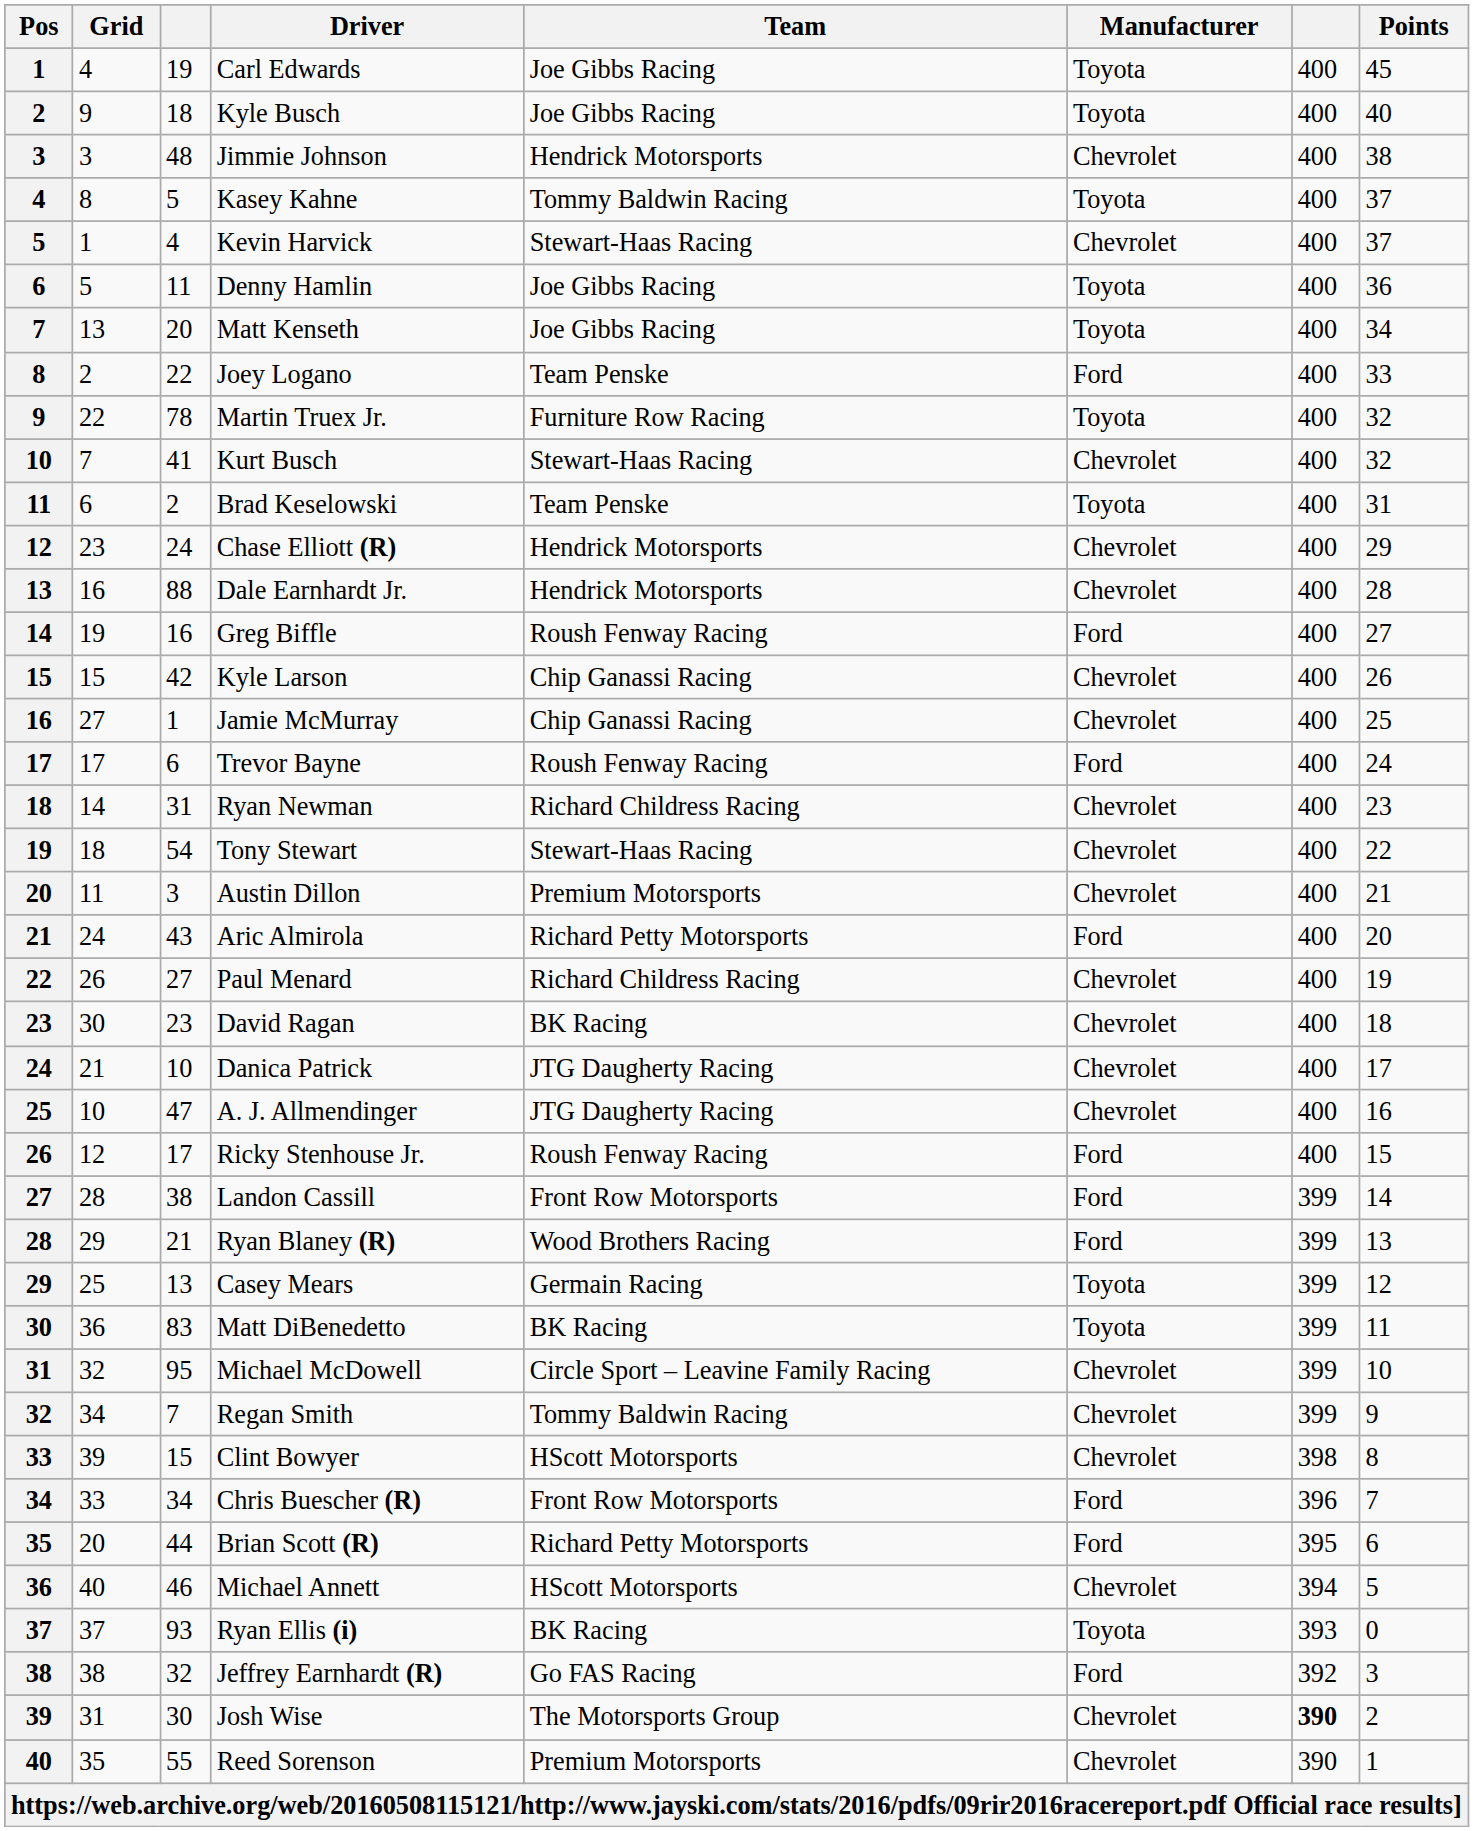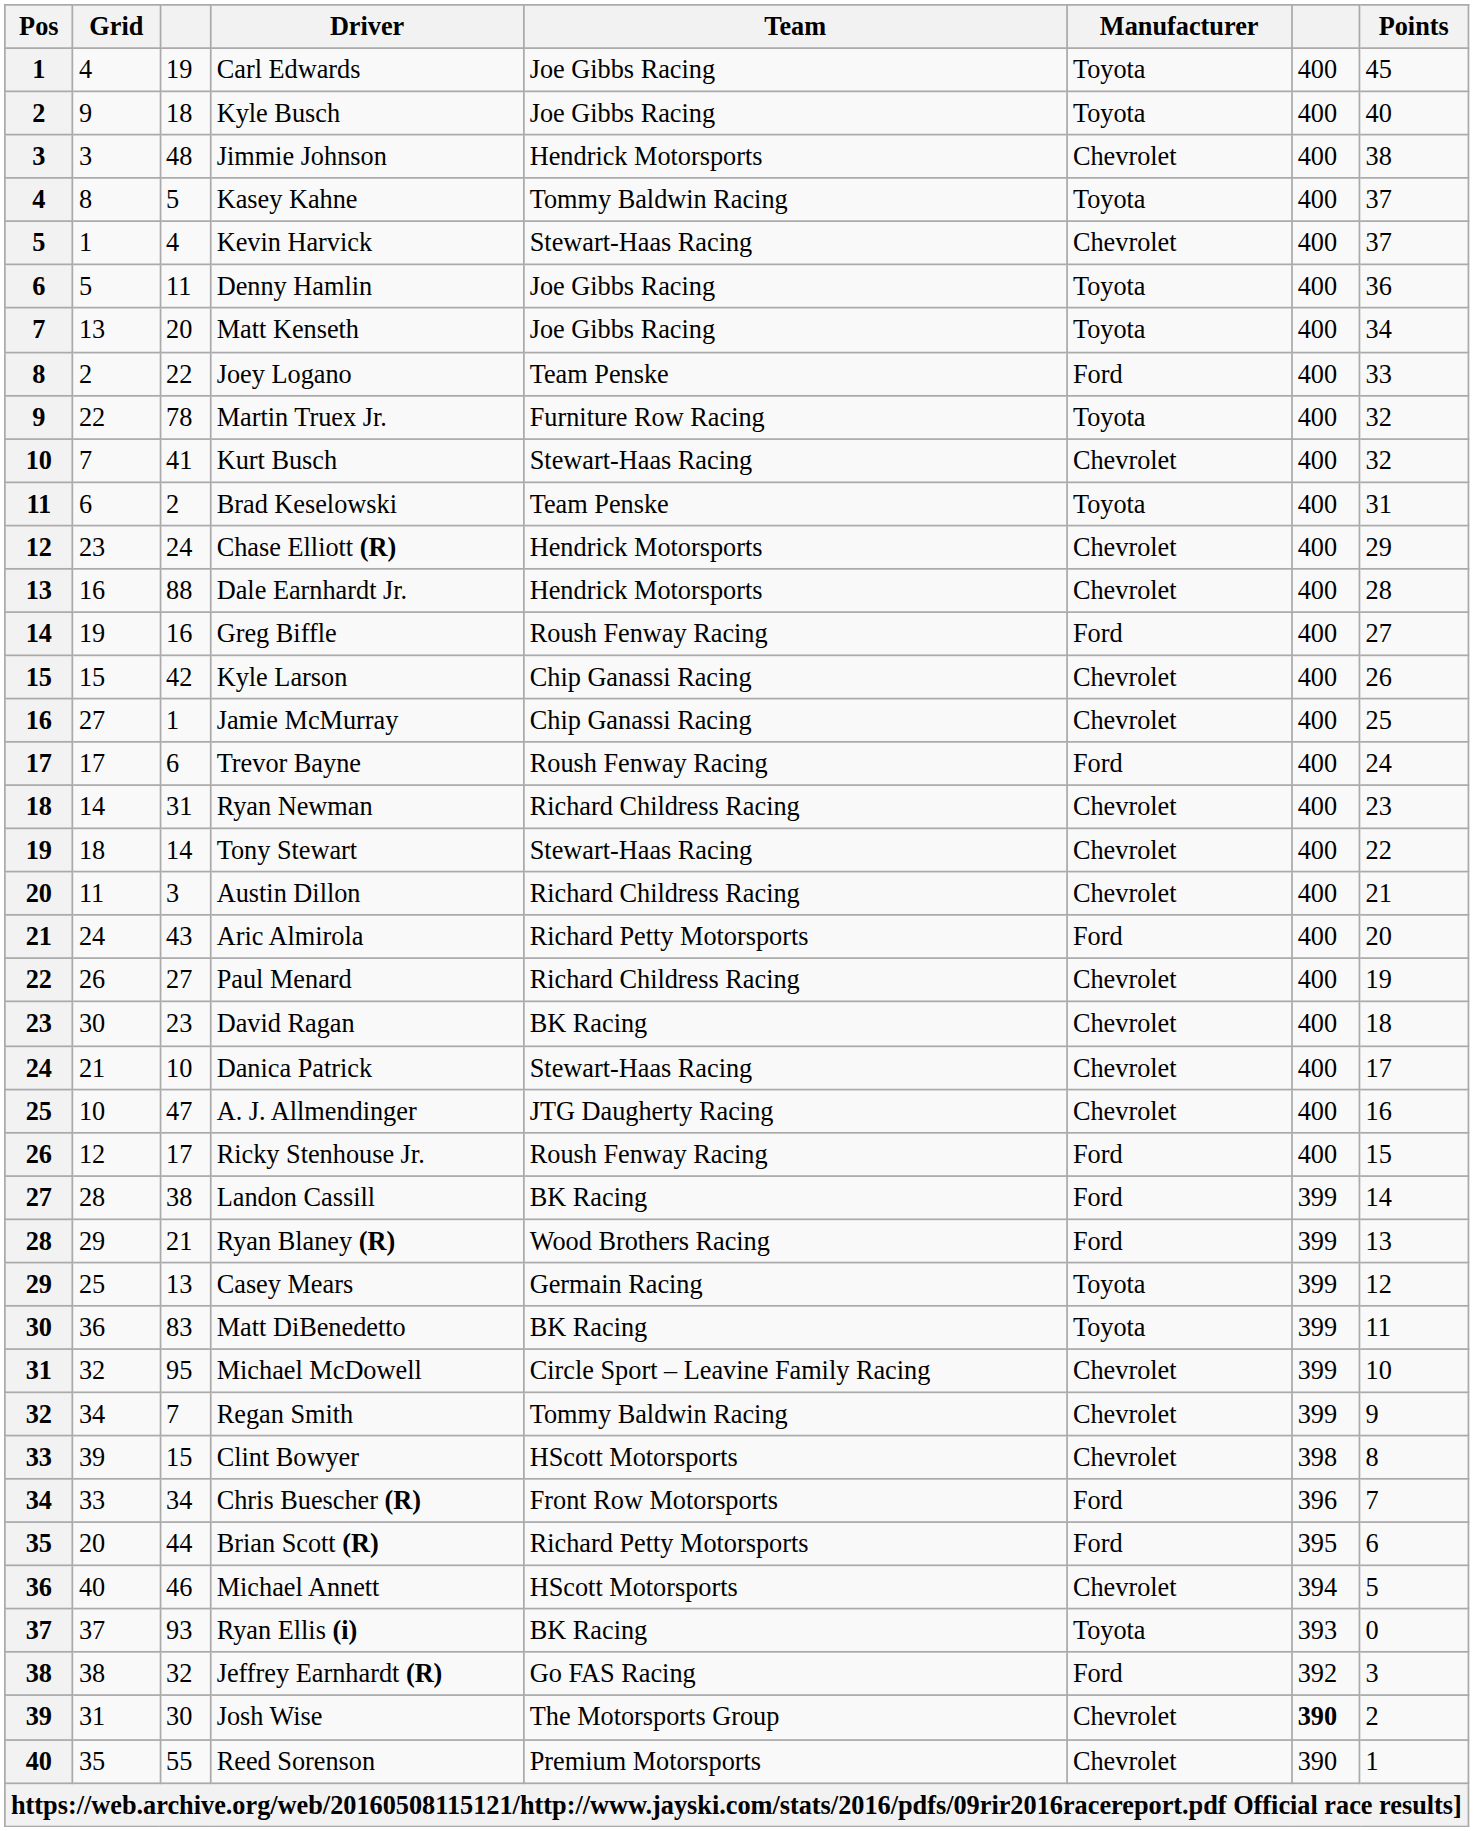 <table class="wikitable" style="font-size:95%">
 <tr>
 <th>Pos</th>
 <th>Grid</th>
 <th></th>
 <th>Driver</th>
 <th>Team</th>
 <th>Manufacturer</th>
 <th></th>
 <th>Points</th>
 </tr>
 <tr>
 <th>1</th>
 <td>4</td>
 <td>19</td>
 <td>Carl Edwards</td>
 <td>Joe Gibbs Racing</td>
 <td>Toyota</td>
 <td>400</td>
 <td>45</td>
 </tr>
 <tr>
 <th>2</th>
 <td>9</td>
 <td>18</td>
 <td>Kyle Busch</td>
 <td>Joe Gibbs Racing</td>
 <td>Toyota</td>
 <td>400</td>
 <td>40</td>
 </tr>
 <tr>
 <th>3</th>
 <td>3</td>
 <td>48</td>
 <td>Jimmie Johnson</td>
 <td>Hendrick Motorsports</td>
 <td>Chevrolet</td>
 <td>400</td>
 <td>38</td>
 </tr>
 <tr>
 <th>4</th>
 <td>8</td>
 <td>5</td>
 <td>Kasey Kahne</td>
 <td>Tommy Baldwin Racing</td>
 <td>Toyota</td>
 <td>400</td>
 <td>37</td>
 </tr>
 <tr>
 <th>5</th>
 <td>1</td>
 <td>4</td>
 <td>Kevin Harvick</td>
 <td>Stewart-Haas Racing</td>
 <td>Chevrolet</td>
 <td>400</td>
 <td>37</td>
 </tr>
 <tr>
 <th>6</th>
 <td>5</td>
 <td>11</td>
 <td>Denny Hamlin</td>
 <td>Joe Gibbs Racing</td>
 <td>Toyota</td>
 <td>400</td>
 <td>36</td>
 </tr>
 <tr>
 <th>7</th>
 <td>13</td>
 <td>20</td>
 <td>Matt Kenseth</td>
 <td>Joe Gibbs Racing</td>
 <td>Toyota</td>
 <td>400</td>
 <td>34</td>
 </tr>
 <tr>
 <th>8</th>
 <td>2</td>
 <td>22</td>
 <td>Joey Logano</td>
 <td>Team Penske</td>
 <td>Ford</td>
 <td>400</td>
 <td>33</td>
 </tr>
 <tr>
 <th>9</th>
 <td>22</td>
 <td>78</td>
 <td>Martin Truex Jr.</td>
 <td>Furniture Row Racing</td>
 <td>Toyota</td>
 <td>400</td>
 <td>32</td>
 </tr>
 <tr>
 <th>10</th>
 <td>7</td>
 <td>41</td>
 <td>Kurt Busch</td>
 <td>Stewart-Haas Racing</td>
 <td>Chevrolet</td>
 <td>400</td>
 <td>32</td>
 </tr>
 <tr>
 <th>11</th>
 <td>6</td>
 <td>2</td>
 <td>Brad Keselowski</td>
 <td>Team Penske</td>
 <td>Toyota</td>
 <td>400</td>
 <td>31</td>
 </tr>
 <tr>
 <th>12</th>
 <td>23</td>
 <td>24</td>
 <td>Chase Elliott <strong>(R)</strong></td>
 <td>Hendrick Motorsports</td>
 <td>Chevrolet</td>
 <td>400</td>
 <td>29</td>
 </tr>
 <tr>
 <th>13</th>
 <td>16</td>
 <td>88</td>
 <td>Dale Earnhardt Jr.</td>
 <td>Hendrick Motorsports</td>
 <td>Chevrolet</td>
 <td>400</td>
 <td>28</td>
 </tr>
 <tr>
 <th>14</th>
 <td>19</td>
 <td>16</td>
 <td>Greg Biffle</td>
 <td>Roush Fenway Racing</td>
 <td>Ford</td>
 <td>400</td>
 <td>27</td>
 </tr>
 <tr>
 <th>15</th>
 <td>15</td>
 <td>42</td>
 <td>Kyle Larson</td>
 <td>Chip Ganassi Racing</td>
 <td>Chevrolet</td>
 <td>400</td>
 <td>26</td>
 </tr>
 <tr>
 <th>16</th>
 <td>27</td>
 <td>1</td>
 <td>Jamie McMurray</td>
 <td>Chip Ganassi Racing</td>
 <td>Chevrolet</td>
 <td>400</td>
 <td>25</td>
 </tr>
 <tr>
 <th>17</th>
 <td>17</td>
 <td>6</td>
 <td>Trevor Bayne</td>
 <td>Roush Fenway Racing</td>
 <td>Ford</td>
 <td>400</td>
 <td>24</td>
 </tr>
 <tr>
 <th>18</th>
 <td>14</td>
 <td>31</td>
 <td>Ryan Newman</td>
 <td>Richard Childress Racing</td>
 <td>Chevrolet</td>
 <td>400</td>
 <td>23</td>
 </tr>
 <tr>
 <th>19</th>
 <td>18</td>
-<td>54</td>
+<td>14</td>
 <td>Tony Stewart</td>
 <td>Stewart-Haas Racing</td>
 <td>Chevrolet</td>
 <td>400</td>
 <td>22</td>
 </tr>
 <tr>
 <th>20</th>
 <td>11</td>
 <td>3</td>
 <td>Austin Dillon</td>
-<td>Premium Motorsports</td>
+<td>Richard Childress Racing</td>
 <td>Chevrolet</td>
 <td>400</td>
 <td>21</td>
 </tr>
 <tr>
 <th>21</th>
 <td>24</td>
 <td>43</td>
 <td>Aric Almirola</td>
 <td>Richard Petty Motorsports</td>
 <td>Ford</td>
 <td>400</td>
 <td>20</td>
 </tr>
 <tr>
 <th>22</th>
 <td>26</td>
 <td>27</td>
 <td>Paul Menard</td>
 <td>Richard Childress Racing</td>
 <td>Chevrolet</td>
 <td>400</td>
 <td>19</td>
 </tr>
 <tr>
 <th>23</th>
 <td>30</td>
 <td>23</td>
 <td>David Ragan</td>
 <td>BK Racing</td>
 <td>Chevrolet</td>
 <td>400</td>
 <td>18</td>
 </tr>
 <tr>
 <th>24</th>
 <td>21</td>
 <td>10</td>
 <td>Danica Patrick</td>
-<td>JTG Daugherty Racing</td>
+<td>Stewart-Haas Racing</td>
 <td>Chevrolet</td>
 <td>400</td>
 <td>17</td>
 </tr>
 <tr>
 <th>25</th>
 <td>10</td>
 <td>47</td>
 <td>A. J. Allmendinger</td>
 <td>JTG Daugherty Racing</td>
 <td>Chevrolet</td>
 <td>400</td>
 <td>16</td>
 </tr>
 <tr>
 <th>26</th>
 <td>12</td>
 <td>17</td>
 <td>Ricky Stenhouse Jr.</td>
 <td>Roush Fenway Racing</td>
 <td>Ford</td>
 <td>400</td>
 <td>15</td>
 </tr>
 <tr>
 <th>27</th>
 <td>28</td>
 <td>38</td>
 <td>Landon Cassill</td>
-<td>Front Row Motorsports</td>
+<td>BK Racing</td>
 <td>Ford</td>
 <td>399</td>
 <td>14</td>
 </tr>
 <tr>
 <th>28</th>
 <td>29</td>
 <td>21</td>
 <td>Ryan Blaney <strong>(R)</strong></td>
 <td>Wood Brothers Racing</td>
 <td>Ford</td>
 <td>399</td>
 <td>13</td>
 </tr>
 <tr>
 <th>29</th>
 <td>25</td>
 <td>13</td>
 <td>Casey Mears</td>
 <td>Germain Racing</td>
 <td>Toyota</td>
 <td>399</td>
 <td>12</td>
 </tr>
 <tr>
 <th>30</th>
 <td>36</td>
 <td>83</td>
 <td>Matt DiBenedetto</td>
 <td>BK Racing</td>
 <td>Toyota</td>
 <td>399</td>
 <td>11</td>
 </tr>
 <tr>
 <th>31</th>
 <td>32</td>
 <td>95</td>
 <td>Michael McDowell</td>
 <td>Circle Sport – Leavine Family Racing</td>
 <td>Chevrolet</td>
 <td>399</td>
 <td>10</td>
 </tr>
 <tr>
 <th>32</th>
 <td>34</td>
 <td>7</td>
 <td>Regan Smith</td>
 <td>Tommy Baldwin Racing</td>
 <td>Chevrolet</td>
 <td>399</td>
 <td>9</td>
 </tr>
 <tr>
 <th>33</th>
 <td>39</td>
 <td>15</td>
 <td>Clint Bowyer</td>
 <td>HScott Motorsports</td>
 <td>Chevrolet</td>
 <td>398</td>
 <td>8</td>
 </tr>
 <tr>
 <th>34</th>
 <td>33</td>
 <td>34</td>
 <td>Chris Buescher <strong>(R)</strong></td>
 <td>Front Row Motorsports</td>
 <td>Ford</td>
 <td>396</td>
 <td>7</td>
 </tr>
 <tr>
 <th>35</th>
 <td>20</td>
 <td>44</td>
 <td>Brian Scott <strong>(R)</strong></td>
 <td>Richard Petty Motorsports</td>
 <td>Ford</td>
 <td>395</td>
 <td>6</td>
 </tr>
 <tr>
 <th>36</th>
 <td>40</td>
 <td>46</td>
 <td>Michael Annett</td>
 <td>HScott Motorsports</td>
 <td>Chevrolet</td>
 <td>394</td>
 <td>5</td>
 </tr>
 <tr>
 <th>37</th>
 <td>37</td>
 <td>93</td>
 <td>Ryan Ellis <strong>(i)</strong></td>
 <td>BK Racing</td>
 <td>Toyota</td>
 <td>393</td>
 <td>0</td>
 </tr>
 <tr>
 <th>38</th>
 <td>38</td>
 <td>32</td>
 <td>Jeffrey Earnhardt <strong>(R)</strong></td>
 <td>Go FAS Racing</td>
 <td>Ford</td>
 <td>392</td>
 <td>3</td>
 </tr>
 <tr>
 <th>39</th>
 <td>31</td>
 <td>30</td>
 <td>Josh Wise</td>
 <td>The Motorsports Group</td>
 <td>Chevrolet</td>
 <td><strong>390</strong></td>
 <td>2</td>
 </tr>
 <tr>
 <th>40</th>
 <td>35</td>
 <td>55</td>
 <td>Reed Sorenson</td>
 <td>Premium Motorsports</td>
 <td>Chevrolet</td>
 <td>390</td>
 <td>1</td>
 </tr>
 <tr>
 <th colspan="9">https://web.archive.org/web/20160508115121/http://www.jayski.com/stats/2016/pdfs/09rir2016racereport.pdf Official race results]</th>
 </tr>
 </table>
